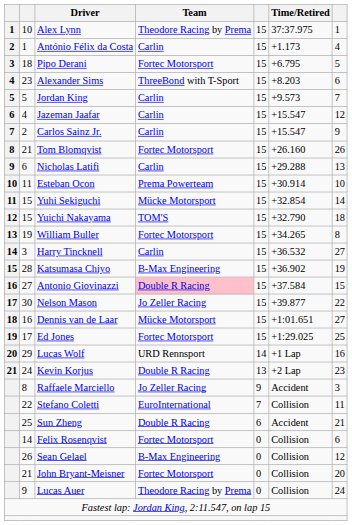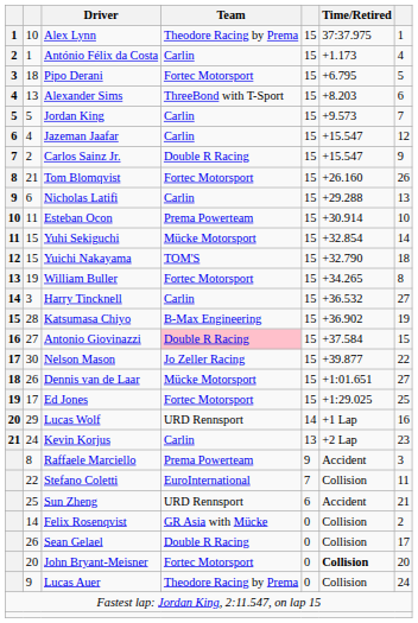 <table class="wikitable" style="font-size: 95%;">
 <tr>
 <th scope="col"></th>
 <th scope="col"></th>
 <th scope="col">Driver</th>
 <th scope="col">Team</th>
 <th scope="col"></th>
 <th scope="col">Time/Retired</th>
 <th scope="col"></th>
 </tr>
 <tr>
 <th scope="row">1</th>
 <td>10</td>
 <td> <a href='#'>Alex Lynn</a></td>
 <td><a href='#'>Theodore Racing</a> by <a href='#'>Prema</a></td>
 <td>15</td>
 <td>37:37.975</td>
 <td>1</td>
 </tr>
 <tr>
 <th scope="row">2</th>
 <td>1</td>
 <td> <a href='#'>António Félix da Costa</a></td>
 <td><a href='#'>Carlin</a></td>
 <td>15</td>
 <td>+1.173</td>
 <td>4</td>
 </tr>
 <tr>
 <th scope="row">3</th>
 <td>18</td>
 <td> <a href='#'>Pipo Derani</a></td>
 <td><a href='#'>Fortec Motorsport</a></td>
 <td>15</td>
 <td>+6.795</td>
 <td>5</td>
 </tr>
 <tr>
 <th scope="row">4</th>
-<td>23</td>
+<td>13</td>
 <td> <a href='#'>Alexander Sims</a></td>
 <td><a href='#'>ThreeBond</a> with T-Sport</td>
 <td>15</td>
 <td>+8.203</td>
 <td>6</td>
 </tr>
 <tr>
 <th scope="row">5</th>
 <td>5</td>
 <td> <a href='#'>Jordan King</a></td>
 <td><a href='#'>Carlin</a></td>
 <td>15</td>
 <td>+9.573</td>
 <td>7</td>
 </tr>
 <tr>
 <th scope="row">6</th>
 <td>4</td>
 <td> <a href='#'>Jazeman Jaafar</a></td>
 <td><a href='#'>Carlin</a></td>
 <td>15</td>
 <td>+15.547</td>
 <td>12</td>
 </tr>
 <tr>
 <th scope="row">7</th>
 <td>2</td>
 <td> <a href='#'>Carlos Sainz Jr.</a></td>
-<td><a href='#'>Carlin</a></td>
+<td><a href='#'>Double R Racing</a></td>
 <td>15</td>
 <td>+15.547</td>
 <td>9</td>
 </tr>
 <tr>
 <th scope="row">8</th>
 <td>21</td>
 <td> <a href='#'>Tom Blomqvist</a></td>
 <td><a href='#'>Fortec Motorsport</a></td>
 <td>15</td>
 <td>+26.160</td>
 <td>26</td>
 </tr>
 <tr>
 <th scope="row">9</th>
 <td>6</td>
 <td> <a href='#'>Nicholas Latifi</a></td>
 <td><a href='#'>Carlin</a></td>
 <td>15</td>
 <td>+29.288</td>
 <td>13</td>
 </tr>
 <tr>
 <th scope="row">10</th>
 <td>11</td>
 <td> <a href='#'>Esteban Ocon</a></td>
 <td><a href='#'>Prema Powerteam</a></td>
 <td>15</td>
 <td>+30.914</td>
 <td>10</td>
 </tr>
 <tr>
 <th scope="row">11</th>
 <td>15</td>
 <td> <a href='#'>Yuhi Sekiguchi</a></td>
 <td><a href='#'>Mücke Motorsport</a></td>
 <td>15</td>
 <td>+32.854</td>
 <td>14</td>
 </tr>
 <tr>
 <th scope="row">12</th>
 <td>15</td>
 <td> <a href='#'>Yuichi Nakayama</a></td>
 <td><a href='#'>TOM'S</a></td>
 <td>15</td>
 <td>+32.790</td>
 <td>18</td>
 </tr>
 <tr>
 <th scope="row">13</th>
 <td>19</td>
 <td> <a href='#'>William Buller</a></td>
 <td><a href='#'>Fortec Motorsport</a></td>
 <td>15</td>
 <td>+34.265</td>
 <td>8</td>
 </tr>
 <tr>
 <th scope="row">14</th>
 <td>3</td>
 <td> <a href='#'>Harry Tincknell</a></td>
 <td><a href='#'>Carlin</a></td>
 <td>15</td>
 <td>+36.532</td>
 <td>27</td>
 </tr>
 <tr>
 <th scope="row">15</th>
 <td>28</td>
 <td> <a href='#'>Katsumasa Chiyo</a></td>
 <td><a href='#'>B-Max Engineering</a></td>
 <td>15</td>
 <td>+36.902</td>
 <td>19</td>
 </tr>
 <tr>
 <th scope="row">16</th>
 <td>27</td>
 <td> <a href='#'>Antonio Giovinazzi</a></td>
 <td style="background: pink;"><a href='#'>Double R Racing</a></td>
 <td>15</td>
 <td>+37.584</td>
 <td>15</td>
 </tr>
 <tr>
 <th scope="row">17</th>
 <td>30</td>
 <td> <a href='#'>Nelson Mason</a></td>
 <td><a href='#'>Jo Zeller Racing</a></td>
 <td>15</td>
 <td>+39.877</td>
 <td>22</td>
 </tr>
 <tr>
 <th scope="row">18</th>
-<td>16</td>
+<td>26</td>
 <td> <a href='#'>Dennis van de Laar</a></td>
 <td><a href='#'>Mücke Motorsport</a></td>
 <td>15</td>
 <td>+1:01.651</td>
 <td>27</td>
 </tr>
 <tr>
 <th scope="row">19</th>
 <td>17</td>
 <td> <a href='#'>Ed Jones</a></td>
 <td><a href='#'>Fortec Motorsport</a></td>
 <td>15</td>
 <td>+1:29.025</td>
 <td>25</td>
 </tr>
 <tr>
 <th scope="row">20</th>
 <td>29</td>
 <td> <a href='#'>Lucas Wolf</a></td>
 <td>URD Rennsport</td>
 <td>14</td>
 <td>+1 Lap</td>
 <td>16</td>
 </tr>
 <tr>
 <th scope="row">21</th>
 <td>24</td>
 <td> <a href='#'>Kevin Korjus</a></td>
-<td><a href='#'>Double R Racing</a></td>
+<td><a href='#'>Carlin</a></td>
 <td>13</td>
 <td>+2 Lap</td>
 <td>23</td>
 </tr>
 <tr>
 <th scope="row"></th>
 <td>8</td>
 <td> <a href='#'>Raffaele Marciello</a></td>
-<td><a href='#'>Jo Zeller Racing</a></td>
+<td><a href='#'>Prema Powerteam</a></td>
 <td>9</td>
 <td>Accident</td>
 <td>3</td>
 </tr>
 <tr>
 <th scope="row"></th>
 <td>22</td>
 <td> <a href='#'>Stefano Coletti</a></td>
 <td><a href='#'>EuroInternational</a></td>
 <td>7</td>
 <td>Collision</td>
 <td>11</td>
 </tr>
 <tr>
 <th scope="row"></th>
 <td>25</td>
 <td> <a href='#'>Sun Zheng</a></td>
-<td><a href='#'>Double R Racing</a></td>
+<td>URD Rennsport</td>
 <td>6</td>
 <td>Accident</td>
 <td>21</td>
 </tr>
 <tr>
 <th scope="row"></th>
 <td>14</td>
 <td> <a href='#'>Felix Rosenqvist</a></td>
-<td><a href='#'>Fortec Motorsport</a></td>
+<td><a href='#'>GR Asia</a> with <a href='#'>Mücke</a></td>
 <td>0</td>
 <td>Collision</td>
-<td>6</td>
+<td>2</td>
 </tr>
 <tr>
 <th scope="row"></th>
 <td>26</td>
 <td> <a href='#'>Sean Gelael</a></td>
-<td><a href='#'>B-Max Engineering</a></td>
+<td><a href='#'>Double R Racing</a></td>
 <td>0</td>
 <td>Collision</td>
-<td>12</td>
+<td>17</td>
 </tr>
 <tr>
 <th scope="row"></th>
-<td>21</td>
+<td>20</td>
 <td> <a href='#'>John Bryant-Meisner</a></td>
 <td><a href='#'>Fortec Motorsport</a></td>
 <td>0</td>
-<td>Collision</td>
+<td><strong>Collision</strong></td>
 <td>20</td>
 </tr>
 <tr>
 <th scope="row"></th>
 <td>9</td>
 <td> <a href='#'>Lucas Auer</a></td>
 <td><a href='#'>Theodore Racing</a> by <a href='#'>Prema</a></td>
 <td>0</td>
 <td>Collision</td>
 <td>24</td>
 </tr>
 <tr>
 <td colspan=7 align=center><em>Fastest lap: <a href='#'>Jordan King</a>, 2:11.547,  on lap 15</em></td>
 </tr>
 <tr>
 <td colspan=7></td>
 </tr>
 </table>
